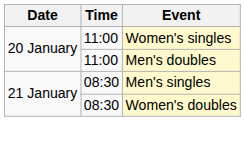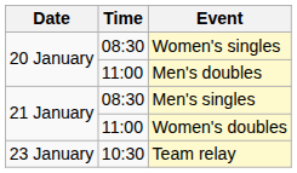 <table class=wikitable>
 <tr>
 <th>Date</th>
 <th>Time</th>
 <th>Event</th>
 </tr>
 <tr>
 <td rowspan=2>20 January</td>
-<td>11:00</td>
+<td>08:30</td>
 <td style="background:lemonchiffon">Women's singles</td>
 </tr>
 <tr>
 <td>11:00</td>
 <td style="background:lemonchiffon">Men's doubles</td>
 </tr>
 <tr>
 <td rowspan=2>21 January</td>
 <td>08:30</td>
 <td style="background:lemonchiffon">Men's singles</td>
 </tr>
 <tr>
-<td>08:30</td>
+<td>11:00</td>
 <td style="background:lemonchiffon">Women's doubles</td>
 </tr>
+<tr>
+<td>23 January</td>
+<td>10:30</td>
+<td style="background:lemonchiffon">Team relay</td>
+</tr>
 </table>
